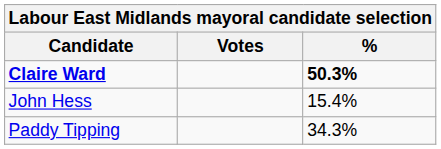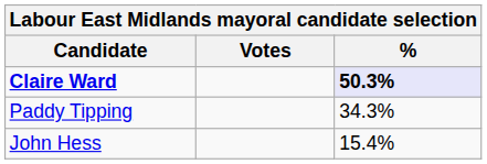 <table class="wikitable">
 <tr>
 <th colspan="3">Labour East Midlands mayoral candidate selection</th>
 </tr>
 <tr>
 <th style="width:150px;">Candidate</th>
 <th colspan="1">Votes</th>
 <th>%</th>
 </tr>
 <tr>
 <td><strong><a href='#'>Claire Ward</a></strong></td>
 <td style="text-align:center;"></td>
-<td><strong>50.3%</strong></td>
+<td style="background: lavender;"><strong>50.3%</strong></td>
+</tr>
+<tr>
+<td><a href='#'>Paddy Tipping</a></td>
+<td style="text-align:center;"></td>
+<td>34.3%</td>
 </tr>
 <tr>
 <td><a href='#'>John Hess</a></td>
 <td style="text-align:center;"></td>
 <td>15.4%</td>
 </tr>
-<tr>
-<td><a href='#'>Paddy Tipping</a></td>
-<td style="text-align:center;"></td>
-<td>34.3%</td>
-</tr>
 </table>
